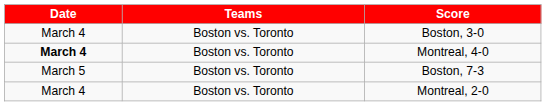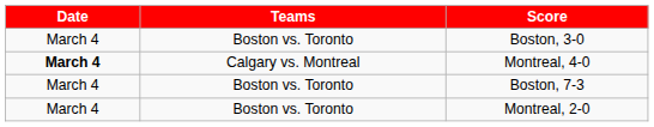 <table class="wikitable" style="width:80%;">
 <tr style="text-align:center; background:red; color:#fff;">
 <td><strong>Date</strong></td>
 <td><strong>Teams</strong></td>
 <td><strong>Score</strong></td>
 </tr>
 <tr style="text-align:center;" bgcolor="">
 <td>March 4</td>
 <td>Boston  vs. Toronto</td>
 <td>Boston, 3-0</td>
 </tr>
 <tr style="text-align:center;" bgcolor="">
 <td><strong>March 4</strong></td>
-<td>Boston  vs. Toronto</td>
+<td>Calgary vs. Montreal</td>
 <td>Montreal, 4-0</td>
 </tr>
 <tr style="text-align:center;" bgcolor="">
-<td>March 5</td>
+<td>March 4</td>
 <td>Boston  vs. Toronto</td>
 <td>Boston, 7-3</td>
 </tr>
 <tr style="text-align:center;" bgcolor="">
 <td>March 4</td>
 <td>Boston  vs. Toronto</td>
 <td>Montreal, 2-0</td>
 </tr>
 </table>
